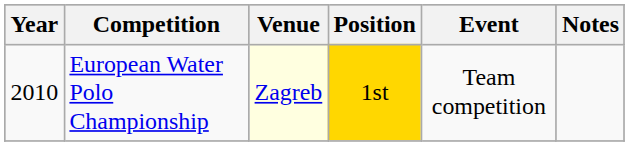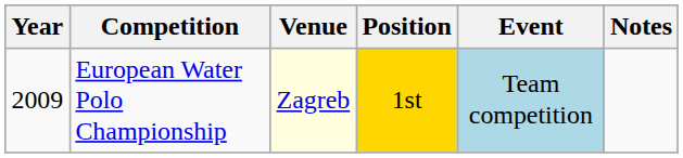 <table class="wikitable" width=60% style="font-size:90%; text-align:center;">
 <tr>
 <th>Year</th>
 <th>Competition</th>
 <th>Venue</th>
 <th>Position</th>
 <th>Event</th>
 <th>Notes</th>
 </tr>
 <tr>
-<td rowspan=1>2010</td>
+<td rowspan=1>2009</td>
 <td rowspan=1 align=left><a href='#'>European Water Polo Championship</a></td>
 <td rowspan=1 align=left style="background: lightyellow;"> <a href='#'>Zagreb</a></td>
 <td bgcolor=gold>1st</td>
-<td>Team competition</td>
+<td style="background: lightblue;">Team competition</td>
 <td></td>
 </tr>
 </table>
